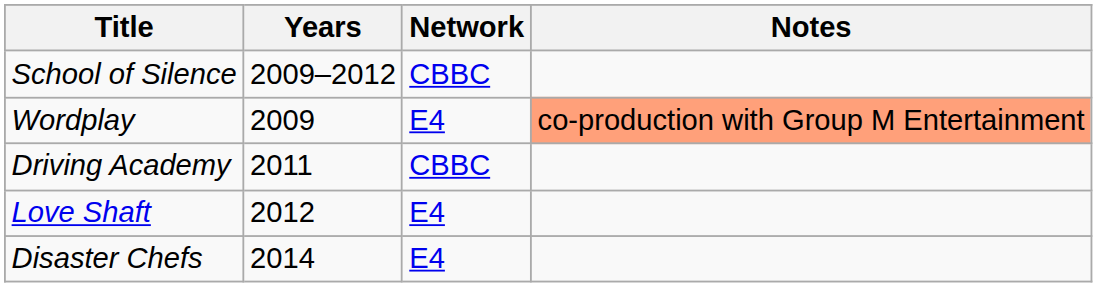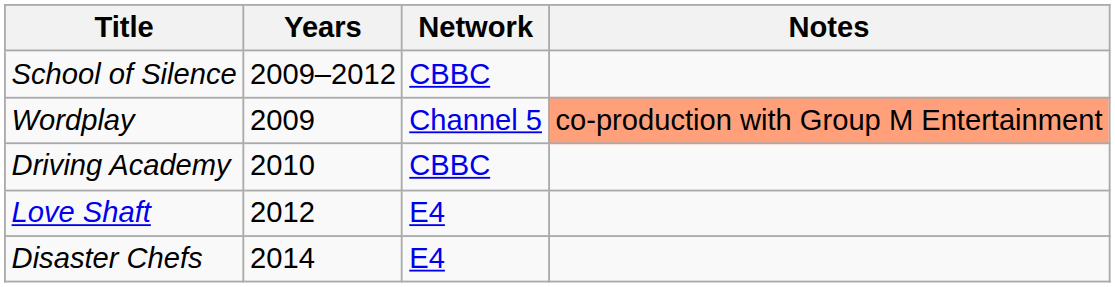 <table class="wikitable sortable">
 <tr>
 <th>Title</th>
 <th>Years</th>
 <th>Network</th>
 <th>Notes</th>
 </tr>
 <tr>
 <td><em>School of Silence</em></td>
 <td>2009–2012</td>
 <td><a href='#'>CBBC</a></td>
 <td></td>
 </tr>
 <tr>
 <td><em>Wordplay</em></td>
 <td>2009</td>
-<td><a href='#'>E4</a></td>
+<td><a href='#'>Channel 5</a></td>
 <td style="background: lightsalmon;">co-production with Group M Entertainment</td>
 </tr>
 <tr>
 <td><em>Driving Academy</em></td>
-<td>2011</td>
+<td>2010</td>
 <td><a href='#'>CBBC</a></td>
 <td></td>
 </tr>
 <tr>
 <td><em><a href='#'>Love Shaft</a></em></td>
 <td>2012</td>
 <td><a href='#'>E4</a></td>
 <td></td>
 </tr>
 <tr>
 <td><em>Disaster Chefs</em></td>
 <td>2014</td>
 <td><a href='#'>E4</a></td>
 <td></td>
 </tr>
 </table>
